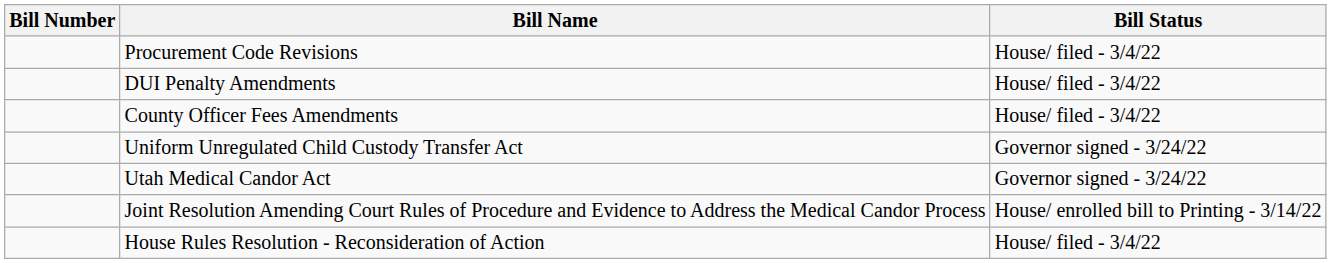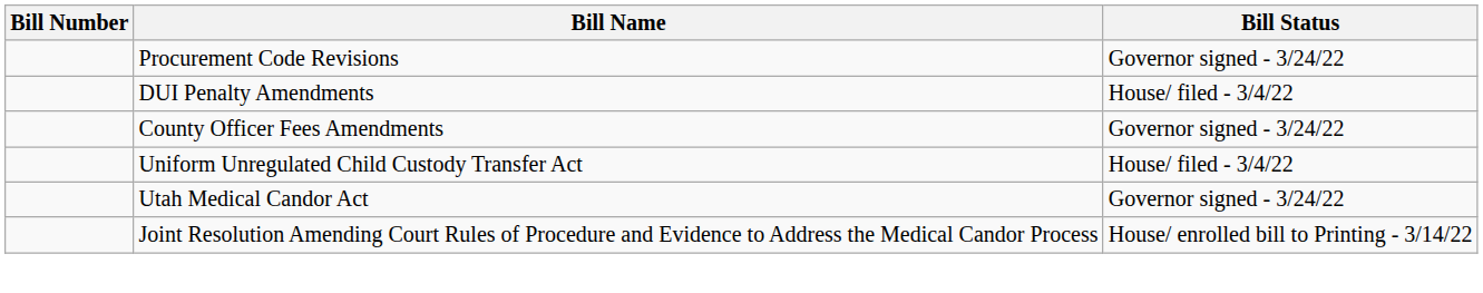 <table class="wikitable">
 <tr>
 <th>Bill Number</th>
 <th>Bill Name</th>
 <th>Bill Status</th>
 </tr>
 <tr>
 <td></td>
 <td>Procurement Code Revisions</td>
-<td>House/ filed - 3/4/22</td>
+<td>Governor signed - 3/24/22</td>
 </tr>
 <tr>
 <td></td>
 <td>DUI Penalty Amendments</td>
 <td>House/ filed - 3/4/22</td>
 </tr>
 <tr>
 <td></td>
 <td>County Officer Fees Amendments</td>
-<td>House/ filed - 3/4/22</td>
+<td>Governor signed - 3/24/22</td>
 </tr>
 <tr>
 <td></td>
 <td>Uniform Unregulated Child Custody Transfer Act</td>
-<td>Governor signed - 3/24/22</td>
+<td>House/ filed - 3/4/22</td>
 </tr>
 <tr>
 <td></td>
 <td>Utah Medical Candor Act</td>
 <td>Governor signed - 3/24/22</td>
 </tr>
 <tr>
 <td></td>
 <td>Joint Resolution Amending Court Rules of Procedure and Evidence to Address the Medical Candor Process</td>
 <td>House/ enrolled bill to Printing - 3/14/22</td>
 </tr>
-<tr>
-<td></td>
-<td>House Rules Resolution - Reconsideration of Action</td>
-<td>House/ filed - 3/4/22</td>
-</tr>
 </table>
